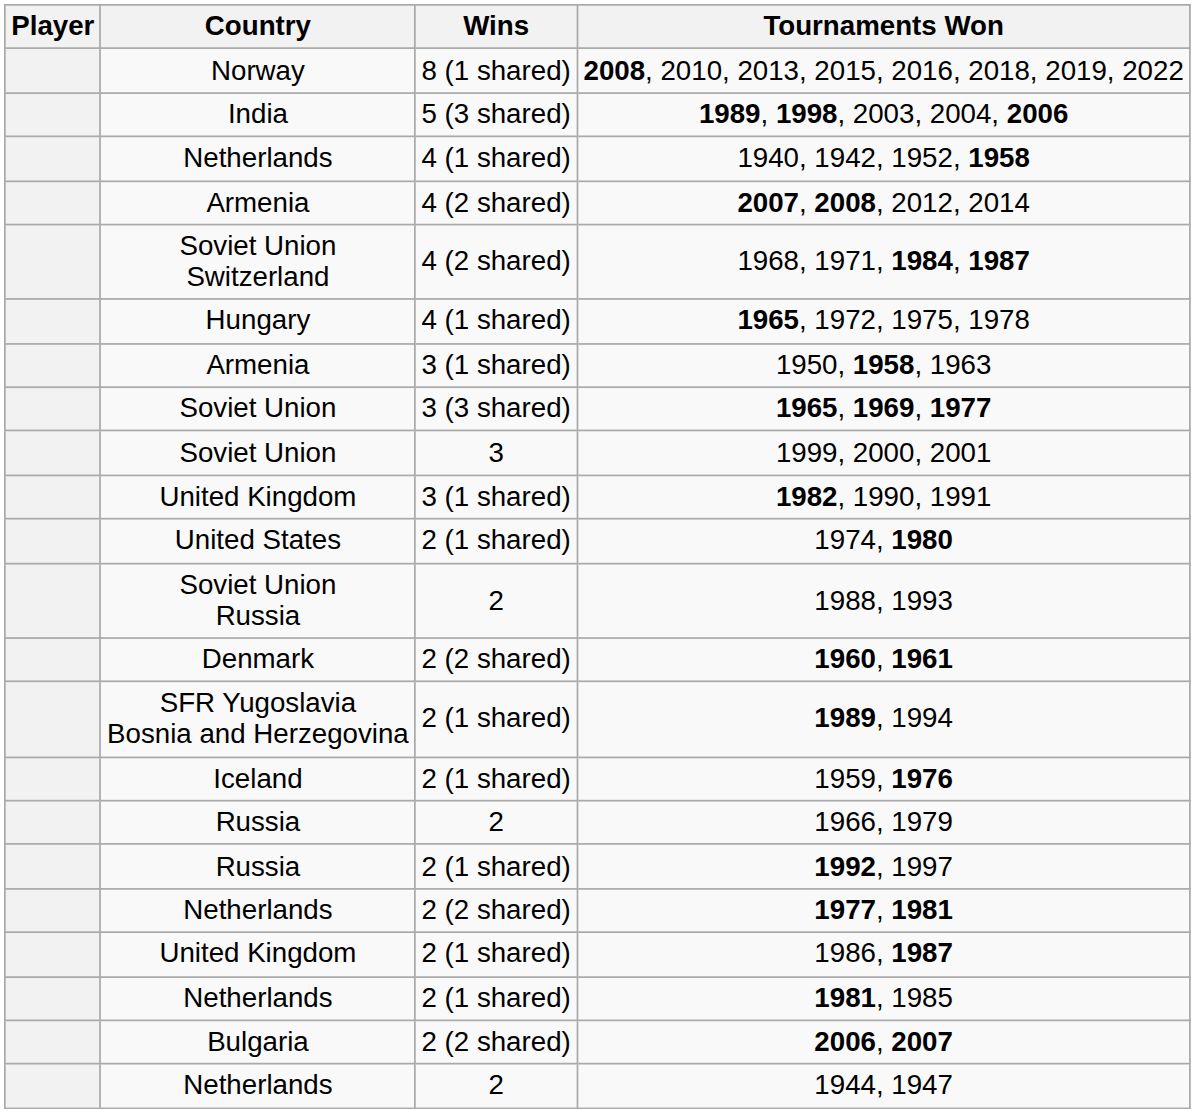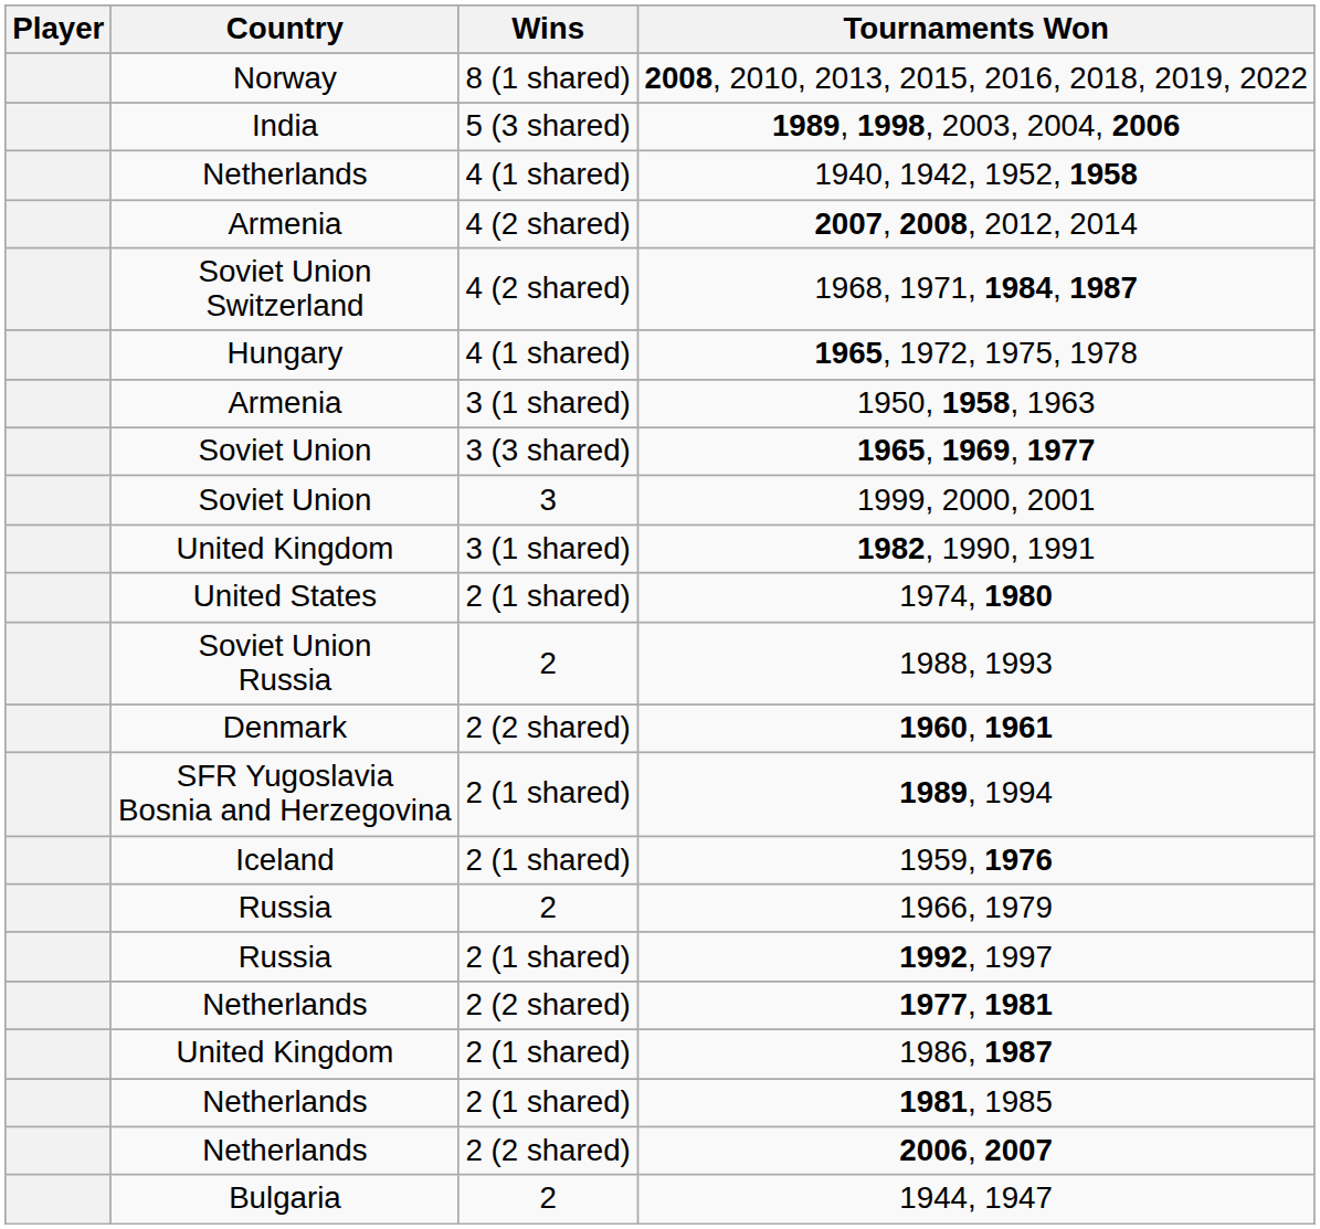 <table class="wikitable sortable plainrowheaders" style="text-align:center">
 <tr>
 <th scope="col">Player</th>
 <th scope="col">Country</th>
 <th scope="col">Wins</th>
 <th scope="col">Tournaments Won</th>
 </tr>
 <tr>
 <th scope="row"></th>
 <td> Norway</td>
 <td>8 (1 shared)</td>
 <td><strong>2008</strong>, 2010, 2013, 2015, 2016, 2018, 2019, 2022</td>
 </tr>
 <tr>
 <th scope="row"></th>
 <td> India</td>
 <td>5 (3 shared)</td>
 <td><strong>1989</strong>, <strong>1998</strong>, 2003, 2004, <strong>2006</strong></td>
 </tr>
 <tr>
 <th scope="row"></th>
 <td> Netherlands</td>
 <td>4 (1 shared)</td>
 <td>1940, 1942, 1952, <strong>1958</strong></td>
 </tr>
 <tr>
 <th scope="row"></th>
 <td> Armenia</td>
 <td>4 (2 shared)</td>
 <td><strong>2007</strong>, <strong>2008</strong>, 2012, 2014</td>
 </tr>
 <tr>
 <th scope="row"></th>
 <td> Soviet Union<br> Switzerland</td>
 <td>4 (2 shared)</td>
 <td>1968, 1971, <strong>1984</strong>, <strong>1987</strong></td>
 </tr>
 <tr>
 <th scope="row"></th>
 <td> Hungary</td>
 <td>4 (1 shared)</td>
 <td><strong>1965</strong>, 1972, 1975, 1978</td>
 </tr>
 <tr>
 <th scope="row"></th>
 <td> Armenia</td>
 <td>3 (1 shared)</td>
 <td>1950, <strong>1958</strong>, 1963</td>
 </tr>
 <tr>
 <th scope="row"></th>
 <td> Soviet Union</td>
 <td>3 (3 shared)</td>
 <td><strong>1965</strong>, <strong>1969</strong>, <strong>1977</strong></td>
 </tr>
 <tr>
 <th scope="row"></th>
 <td> Soviet Union</td>
 <td>3</td>
 <td>1999, 2000, 2001</td>
 </tr>
 <tr>
 <th scope="row"></th>
 <td> United Kingdom</td>
 <td>3 (1 shared)</td>
 <td><strong>1982</strong>, 1990, 1991</td>
 </tr>
 <tr>
 <th scope="row"></th>
 <td> United States</td>
 <td>2 (1 shared)</td>
 <td>1974, <strong>1980</strong></td>
 </tr>
 <tr>
 <th scope="row"></th>
 <td> Soviet Union<br> Russia</td>
 <td>2</td>
 <td>1988, 1993</td>
 </tr>
 <tr>
 <th scope="row"></th>
 <td> Denmark</td>
 <td>2 (2 shared)</td>
 <td><strong>1960</strong>, <strong>1961</strong></td>
 </tr>
 <tr>
 <th scope="row"></th>
 <td> SFR Yugoslavia<br> Bosnia and Herzegovina</td>
 <td>2 (1 shared)</td>
 <td><strong>1989</strong>, 1994</td>
 </tr>
 <tr>
 <th scope="row"></th>
 <td> Iceland</td>
 <td>2 (1 shared)</td>
 <td>1959, <strong>1976</strong></td>
 </tr>
 <tr>
 <th scope="row"></th>
 <td> Russia</td>
 <td>2</td>
 <td>1966, 1979</td>
 </tr>
 <tr>
 <th scope="row"></th>
 <td> Russia</td>
 <td>2 (1 shared)</td>
 <td><strong>1992</strong>, 1997</td>
 </tr>
 <tr>
 <th scope="row"></th>
 <td> Netherlands</td>
 <td>2 (2 shared)</td>
 <td><strong>1977</strong>, <strong>1981</strong></td>
 </tr>
 <tr>
 <th scope="row"></th>
 <td> United Kingdom</td>
 <td>2 (1 shared)</td>
 <td>1986, <strong>1987</strong></td>
 </tr>
 <tr>
 <th scope="row"></th>
 <td> Netherlands</td>
 <td>2 (1 shared)</td>
 <td><strong>1981</strong>, 1985</td>
 </tr>
 <tr>
 <th scope="row"></th>
-<td> Bulgaria</td>
+<td> Netherlands</td>
 <td>2 (2 shared)</td>
 <td><strong>2006</strong>, <strong>2007</strong></td>
 </tr>
 <tr>
 <th scope="row"></th>
-<td> Netherlands</td>
+<td> Bulgaria</td>
 <td>2</td>
 <td>1944, 1947</td>
 </tr>
 <tr>
 </tr>
 </table>
